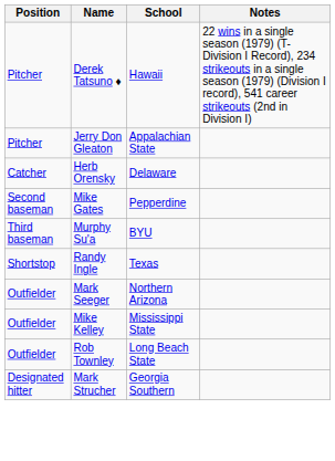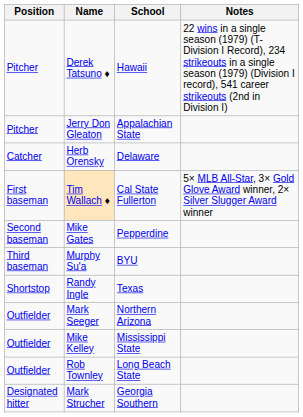 <table class="wikitable sortable" style="width:75%;">
 <tr>
 <th width=10%>Position</th>
 <th width=15%>Name</th>
 <th width=15%>School</th>
 <th width=35% class="unsortable">Notes</th>
 </tr>
 <tr>
 <td><a href='#'>Pitcher</a></td>
 <td><a href='#'>Derek Tatsuno</a> ♦</td>
 <td><a href='#'>Hawaii</a></td>
 <td>22 <a href='#'>wins</a> in a single season (1979) (T-Division I Record), 234 <a href='#'>strikeouts</a> in a single season (1979) (Division I record), 541 career <a href='#'>strikeouts</a> (2nd in Division I)</td>
 </tr>
 <tr>
 <td><a href='#'>Pitcher</a></td>
 <td><a href='#'>Jerry Don Gleaton</a></td>
 <td><a href='#'>Appalachian State</a></td>
 <td></td>
 </tr>
 <tr>
 <td><a href='#'>Catcher</a></td>
 <td><a href='#'>Herb Orensky</a></td>
 <td><a href='#'>Delaware</a></td>
 <td></td>
+</tr>
+<tr>
+<td><a href='#'>First baseman</a></td>
+<td style="background-color:#FFE6BD"><a href='#'>Tim Wallach</a> ♦</td>
+<td><a href='#'>Cal State Fullerton</a></td>
+<td>5× <a href='#'>MLB All-Star</a>, 3× <a href='#'>Gold Glove Award</a> winner, 2× <a href='#'>Silver Slugger Award</a> winner</td>
 </tr>
 <tr>
 <td><a href='#'>Second baseman</a></td>
 <td><a href='#'>Mike Gates</a></td>
 <td><a href='#'>Pepperdine</a></td>
 <td></td>
 </tr>
 <tr>
 <td><a href='#'>Third baseman</a></td>
 <td><a href='#'>Murphy Su'a</a></td>
 <td><a href='#'>BYU</a></td>
 <td></td>
 </tr>
 <tr>
 <td><a href='#'>Shortstop</a></td>
 <td><a href='#'>Randy Ingle</a></td>
 <td><a href='#'>Texas</a></td>
 <td></td>
 </tr>
 <tr>
 <td><a href='#'>Outfielder</a></td>
 <td><a href='#'>Mark Seeger</a></td>
 <td><a href='#'>Northern Arizona</a></td>
 <td></td>
 </tr>
 <tr>
 <td><a href='#'>Outfielder</a></td>
 <td><a href='#'>Mike Kelley</a></td>
 <td><a href='#'>Mississippi State</a></td>
 <td></td>
 </tr>
 <tr>
 <td><a href='#'>Outfielder</a></td>
 <td><a href='#'>Rob Townley</a></td>
 <td><a href='#'>Long Beach State</a></td>
 <td></td>
 </tr>
 <tr>
 <td><a href='#'>Designated hitter</a></td>
 <td><a href='#'>Mark Strucher</a></td>
 <td><a href='#'>Georgia Southern</a></td>
 <td></td>
 </tr>
 </table>
